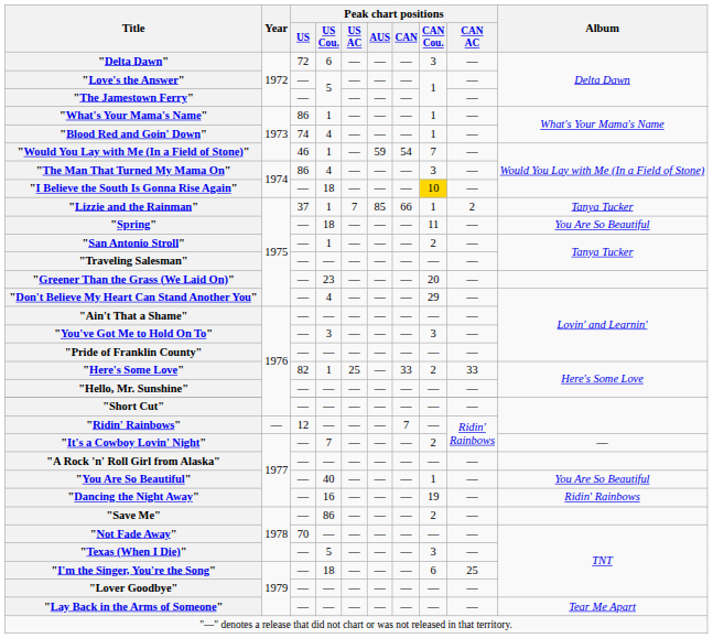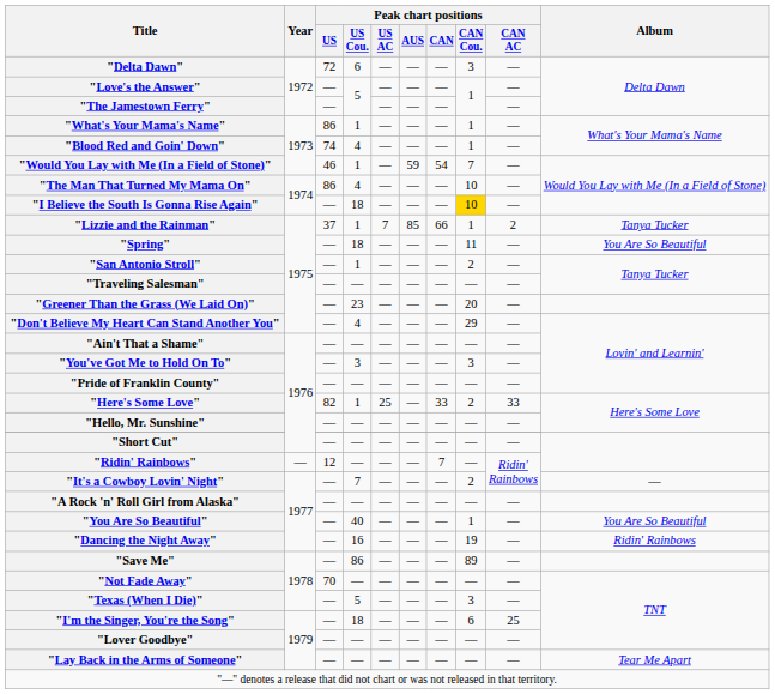 <table class="wikitable plainrowheaders" style="text-align:center;" border="1">
 <tr>
 <th scope="col" rowspan="2" style="width:22em;">Title</th>
 <th scope="col" rowspan="2">Year</th>
 <th scope="col" colspan="7">Peak chart positions</th>
 <th scope="col" rowspan="2">Album</th>
 </tr>
 <tr>
 <th scope="col" style="width:2em;font-size:90%;"><a href='#'>US</a><br></th>
 <th scope="col" style="width:2em;font-size:90%;"><a href='#'>US<br>Cou.</a><br></th>
 <th scope="col" style="width:2em;font-size:90%;"><a href='#'>US<br>AC</a><br></th>
 <th scope="col" style="width:2em;font-size:90%;"><a href='#'>AUS</a><br></th>
 <th scope="col" style="width:2em;font-size:90%;"><a href='#'>CAN</a><br></th>
 <th scope="col" style="width:2em;font-size:90%;"><a href='#'>CAN<br>Cou.</a><br></th>
 <th scope="col" style="width:2em;font-size:90%;"><a href='#'>CAN<br>AC</a><br></th>
 </tr>
 <tr>
 <th scope="row">"<a href='#'>Delta Dawn</a>"</th>
 <td rowspan="3">1972</td>
 <td>72</td>
 <td>6</td>
 <td>—</td>
 <td>—</td>
 <td>—</td>
 <td>3</td>
 <td>—</td>
 <td rowspan="3"><em><a href='#'>Delta Dawn</a></em></td>
 </tr>
 <tr>
 <th scope="row">"<a href='#'>Love's the Answer</a>"</th>
 <td>—</td>
 <td rowspan="2">5</td>
 <td>—</td>
 <td>—</td>
 <td>—</td>
 <td rowspan="2">1</td>
 <td>—</td>
 </tr>
 <tr>
 <th scope="row">"<a href='#'>The Jamestown Ferry</a>"</th>
 <td>—</td>
 <td>—</td>
 <td>—</td>
 <td>—</td>
 <td>—</td>
 </tr>
 <tr>
 <th scope="row">"<a href='#'>What's Your Mama's Name</a>"</th>
 <td rowspan="3">1973</td>
 <td>86</td>
 <td>1</td>
 <td>—</td>
 <td>—</td>
 <td>—</td>
 <td>1</td>
 <td>—</td>
 <td rowspan="2"><em><a href='#'>What's Your Mama's Name</a></em></td>
 </tr>
 <tr>
 <th scope="row">"<a href='#'>Blood Red and Goin' Down</a>"</th>
 <td>74</td>
 <td>4</td>
 <td>—</td>
 <td>—</td>
 <td>—</td>
 <td>1</td>
 <td>—</td>
 </tr>
 <tr>
 <th scope="row">"<a href='#'>Would You Lay with Me (In a Field of Stone)</a>"</th>
 <td>46</td>
 <td>1</td>
 <td>—</td>
 <td>59</td>
 <td>54</td>
 <td>7</td>
 <td>—</td>
 <td rowspan="3"><em><a href='#'>Would You Lay with Me (In a Field of Stone)</a></em></td>
 </tr>
 <tr>
 <th scope="row">"<a href='#'>The Man That Turned My Mama On</a>"</th>
 <td rowspan="2">1974</td>
 <td>86</td>
 <td>4</td>
 <td>—</td>
 <td>—</td>
 <td>—</td>
-<td>3</td>
+<td>10</td>
 <td>—</td>
 </tr>
 <tr>
 <th scope="row">"<a href='#'>I Believe the South Is Gonna Rise Again</a>"</th>
 <td>—</td>
 <td>18</td>
 <td>—</td>
 <td>—</td>
 <td>—</td>
 <td style="background: gold;">10</td>
 <td>—</td>
 </tr>
 <tr>
 <th scope="row">"<a href='#'>Lizzie and the Rainman</a>"</th>
 <td rowspan="6">1975</td>
 <td>37</td>
 <td>1</td>
 <td>7</td>
 <td>85</td>
 <td>66</td>
 <td>1</td>
 <td>2</td>
 <td><em><a href='#'>Tanya Tucker</a></em></td>
 </tr>
 <tr>
 <th scope="row">"<a href='#'>Spring</a>"</th>
 <td>—</td>
 <td>18</td>
 <td>—</td>
 <td>—</td>
 <td>—</td>
 <td>11</td>
 <td>—</td>
 <td><em><a href='#'>You Are So Beautiful</a></em></td>
 </tr>
 <tr>
 <th scope="row">"<a href='#'>San Antonio Stroll</a>"</th>
 <td>—</td>
 <td>1</td>
 <td>—</td>
 <td>—</td>
 <td>—</td>
 <td>2</td>
 <td>—</td>
 <td rowspan = "2"><em><a href='#'>Tanya Tucker</a></em></td>
 </tr>
 <tr>
 <th scope="row">"Traveling Salesman"</th>
 <td>—</td>
 <td>—</td>
 <td>—</td>
 <td>—</td>
 <td>—</td>
 <td>—</td>
 <td>—</td>
 </tr>
 <tr>
 <th scope="row">"<a href='#'>Greener Than the Grass (We Laid On)</a>"</th>
 <td>—</td>
 <td>23</td>
 <td>—</td>
 <td>—</td>
 <td>—</td>
 <td>20</td>
 <td>—</td>
 <td></td>
 </tr>
 <tr>
 <th scope="row">"<a href='#'>Don't Believe My Heart Can Stand Another You</a>"</th>
 <td>—</td>
 <td>4</td>
 <td>—</td>
 <td>—</td>
 <td>—</td>
 <td>29</td>
 <td>—</td>
 <td rowspan="4"><em><a href='#'>Lovin' and Learnin'</a></em></td>
 </tr>
 <tr>
 <th scope="row">"Ain't That a Shame"</th>
 <td rowspan="7">1976</td>
 <td>—</td>
 <td>—</td>
 <td>—</td>
 <td>—</td>
 <td>—</td>
 <td>—</td>
 <td>—</td>
 </tr>
 <tr>
 <th scope="row">"<a href='#'>You've Got Me to Hold On To</a>"</th>
 <td>—</td>
 <td>3</td>
 <td>—</td>
 <td>—</td>
 <td>—</td>
 <td>3</td>
 <td>—</td>
 </tr>
 <tr>
 <th scope="row">"Pride of Franklin County"</th>
 <td>—</td>
 <td>—</td>
 <td>—</td>
 <td>—</td>
 <td>—</td>
 <td>—</td>
 <td>—</td>
 </tr>
 <tr>
 <th scope="row">"<a href='#'>Here's Some Love</a>"</th>
 <td>82</td>
 <td>1</td>
 <td>25</td>
 <td>—</td>
 <td>33</td>
 <td>2</td>
 <td>33</td>
 <td rowspan ="3"><em><a href='#'>Here's Some Love</a></em></td>
 </tr>
 <tr>
 <th scope = "row">"Hello, Mr. Sunshine"</th>
 <td>—</td>
 <td>—</td>
 <td>—</td>
 <td>—</td>
 <td>—</td>
 <td>—</td>
 <td>—</td>
 </tr>
 <tr>
 </tr>
 <tr>
 <th scope = "row">"Short Cut"</th>
 <td>—</td>
 <td>—</td>
 <td>—</td>
 <td>—</td>
 <td>—</td>
 <td>—</td>
 <td>—</td>
 </tr>
 <tr>
 <th scope="row">"<a href='#'>Ridin' Rainbows</a>"</th>
 <td>—</td>
 <td>12</td>
 <td>—</td>
 <td>—</td>
 <td>—</td>
 <td>7</td>
 <td>—</td>
 <td rowspan="2"><em><a href='#'>Ridin' Rainbows</a></em></td>
 </tr>
 <tr>
 <th scope="row">"<a href='#'>It's a Cowboy Lovin' Night</a>"</th>
 <td rowspan="4">1977</td>
 <td>—</td>
 <td>7</td>
 <td>—</td>
 <td>—</td>
 <td>—</td>
 <td>2</td>
 <td>—</td>
 </tr>
 <tr>
 <th scope = "row">"A Rock 'n' Roll Girl from Alaska"</th>
 <td>—</td>
 <td>—</td>
 <td>—</td>
 <td>—</td>
 <td>—</td>
 <td>—</td>
 <td>—</td>
 <td></td>
 </tr>
 <tr>
 <th scope="row">"<a href='#'>You Are So Beautiful</a>"</th>
 <td>—</td>
 <td>40</td>
 <td>—</td>
 <td>—</td>
 <td>—</td>
 <td>1</td>
 <td>—</td>
 <td><em><a href='#'>You Are So Beautiful</a></em></td>
 </tr>
 <tr>
 <th scope="row">"<a href='#'>Dancing the Night Away</a>"</th>
 <td>—</td>
 <td>16</td>
 <td>—</td>
 <td>—</td>
 <td>—</td>
 <td>19</td>
 <td>—</td>
 <td><em><a href='#'>Ridin' Rainbows</a></em></td>
 </tr>
 <tr>
 <th scope="row">"Save Me"</th>
 <td rowspan="3">1978</td>
 <td>—</td>
 <td>86</td>
 <td>—</td>
 <td>—</td>
 <td>—</td>
-<td>2</td>
+<td>89</td>
 <td>—</td>
 <td></td>
 </tr>
 <tr>
 <th scope = "row">"<a href='#'>Not Fade Away</a>"</th>
 <td>70</td>
 <td>—</td>
 <td>—</td>
 <td>—</td>
 <td>—</td>
 <td>—</td>
 <td>—</td>
 <td rowspan="4"><em><a href='#'>TNT</a></em></td>
 </tr>
 <tr>
 <th scope="row">"<a href='#'>Texas (When I Die)</a>"</th>
 <td>—</td>
 <td>5</td>
 <td>—</td>
 <td>—</td>
 <td>—</td>
 <td>3</td>
 <td>—</td>
 </tr>
 <tr>
 <th scope="row">"<a href='#'>I'm the Singer, You're the Song</a>"</th>
 <td rowspan="3">1979</td>
 <td>—</td>
 <td>18</td>
 <td>—</td>
 <td>—</td>
 <td>—</td>
 <td>6</td>
 <td>25</td>
 </tr>
 <tr>
 <th scope = "row">"Lover Goodbye"</th>
 <td>—</td>
 <td>—</td>
 <td>—</td>
 <td>—</td>
 <td>—</td>
 <td>—</td>
 <td>—</td>
 </tr>
 <tr>
 <th scope="row">"<a href='#'>Lay Back in the Arms of Someone</a>"</th>
 <td>—</td>
 <td>—</td>
 <td>—</td>
 <td>—</td>
 <td>—</td>
 <td>—</td>
 <td>—</td>
 <td><em><a href='#'>Tear Me Apart</a></em></td>
 </tr>
 <tr>
 <td colspan="10" style="font-size:90%">"—" denotes a release that did not chart or was not released in that territory.</td>
 </tr>
 </table>
